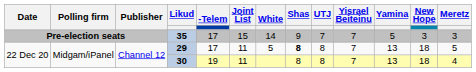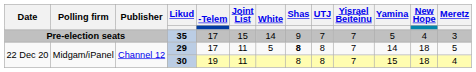 <table class="wikitable sortable" style=text-align:center;font-size:90%;line-height:13px>
 <tr>
 <th rowspan=2>Date</th>
 <th rowspan=2>Polling firm</th>
 <th rowspan=2>Publisher</th>
 <th><a href='#'>Likud</a></th>
 <th><a href='#'><br>-Telem</a></th>
 <th><a href='#'>Joint<br>List</a></th>
 <th><a href='#'><br>White</a></th>
 <th><a href='#'>Shas</a></th>
 <th><a href='#'>UTJ</a></th>
 <th><a href='#'>Yisrael<br>Beiteinu</a></th>
 <th><a href='#'>Yamina</a></th>
 <th><a href='#'>New<br>Hope</a></th>
 <th><a href='#'>Meretz</a></th>
 </tr>
 <tr>
 <th style=background:></th>
 <th style=background:#003BA3></th>
 <th style=background:></th>
 <th style=background:></th>
 <th style=background:></th>
 <th style=background:></th>
 <th style=background:></th>
 <th style=background:></th>
 <th style=background:#0086AC></th>
 <th style=background:></th>
 </tr>
 <tr style=background:silver>
 <td colspan=3><strong>Pre-election seats</strong></td>
 <td style=background:#BBCDE4><strong>35</strong>	</td>
 <td>17					</td>
 <td>15					</td>
 <td>14					</td>
 <td>9					</td>
 <td>7					</td>
 <td>7					</td>
 <td>5					</td>
-<td>3					</td>
+<td>4					</td>
 <td>3					</td>
 </tr>
 <tr>
 <td rowspan=2 data-sort-value=2020-12-22>22 Dec 20</td>
 <td rowspan=2>Midgam/iPanel</td>
 <td rowspan=2><a href='#'>Channel 12</a></td>
 <td style=background:#BBCDE4><strong>29</strong>	</td>
 <td>17					</td>
 <td>11					</td>
 <td>5					</td>
 <td><strong>8					</strong></td>
 <td>8					</td>
 <td>7					</td>
-<td>13					</td>
+<td>14					</td>
 <td>18					</td>
 <td>5					</td>
 </tr>
 <tr style=background:#fffdb0>
 <td style=background:#BBCDE4><strong>30</strong>	</td>
 <td>19					</td>
 <td>11					</td>
 <td>			</td>
 <td>8					</td>
 <td>8					</td>
 <td>7					</td>
-<td>13					</td>
+<td>15					</td>
 <td>18					</td>
 <td>4					</td>
 </tr>
 </table>
